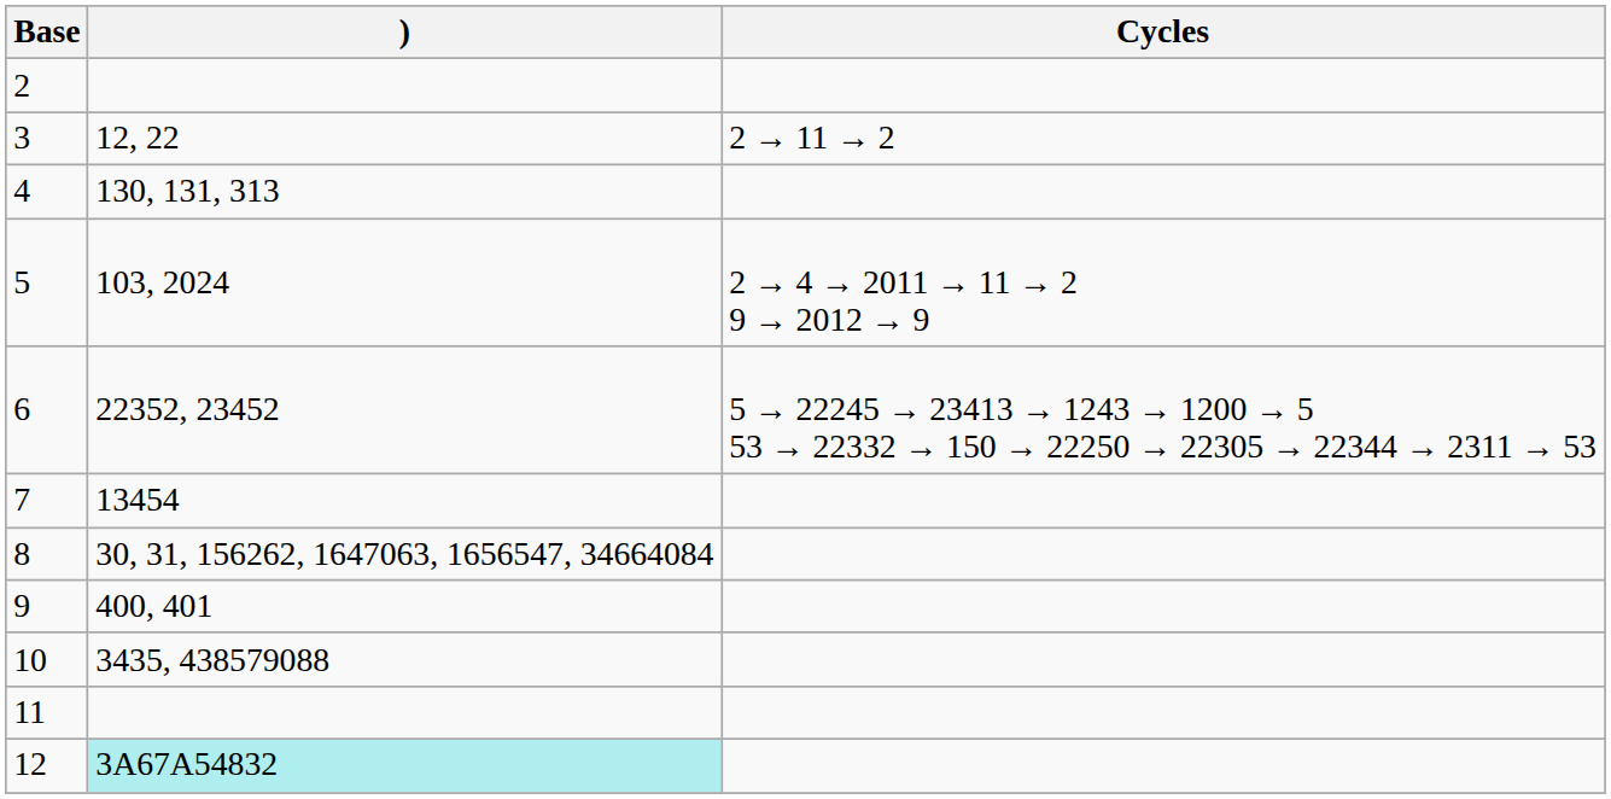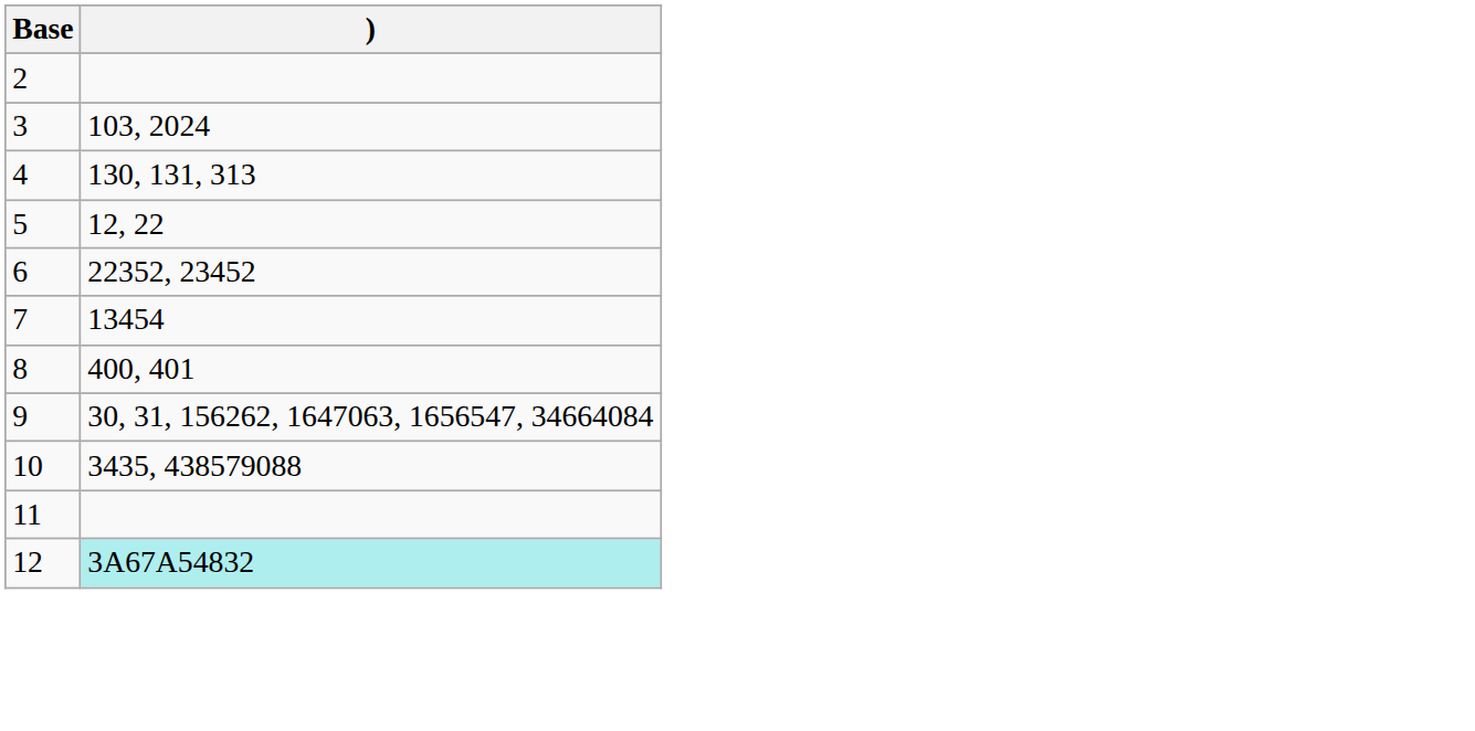 <table class="wikitable">
 <tr>
 <th>Base</th>
 <th>)</th>
-<th>Cycles</th>
 </tr>
 <tr>
 <td>2</td>
 <td></td>
-<td></td>
 </tr>
 <tr>
 <td>3</td>
-<td>12, 22</td>
-<td>2 → 11 → 2</td>
+<td>103, 2024</td>
 </tr>
 <tr>
 <td>4</td>
 <td>130, 131, 313</td>
-<td></td>
 </tr>
 <tr>
 <td>5</td>
-<td>103, 2024</td>
-<td><br>2 → 4 → 2011 → 11 → 2<br>9 → 2012 → 9</td>
+<td>12, 22</td>
 </tr>
 <tr>
 <td>6</td>
 <td>22352, 23452</td>
-<td><br>5 → 22245 → 23413 → 1243 → 1200 → 5<br>53 → 22332 → 150 → 22250 → 22305 → 22344 → 2311 → 53</td>
 </tr>
 <tr>
 <td>7</td>
 <td>13454</td>
-<td></td>
 </tr>
 <tr>
 <td>8</td>
-<td>30, 31, 156262, 1647063, 1656547, 34664084</td>
-<td></td>
+<td>400, 401</td>
 </tr>
 <tr>
 <td>9</td>
-<td>400, 401</td>
-<td></td>
+<td>30, 31, 156262, 1647063, 1656547, 34664084</td>
 </tr>
 <tr>
 <td>10</td>
 <td>3435, 438579088</td>
-<td></td>
 </tr>
 <tr>
 <td>11</td>
-<td></td>
 <td></td>
 </tr>
 <tr>
 <td>12</td>
 <td style="background: paleturquoise;">3A67A54832</td>
-<td></td>
 </tr>
 </table>
